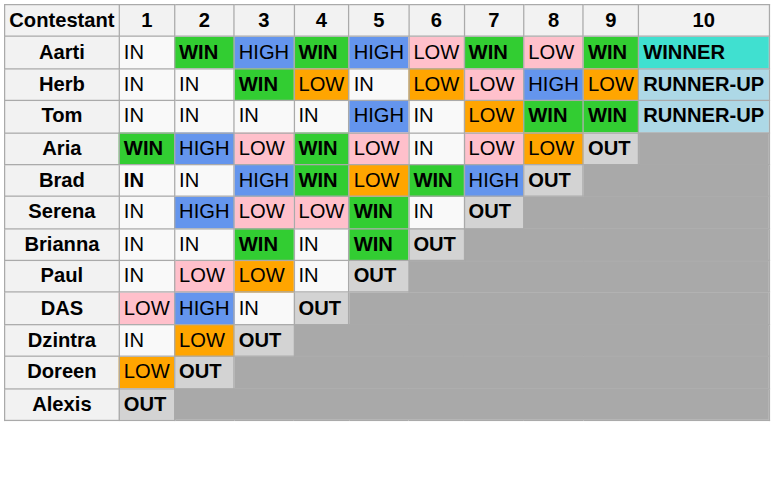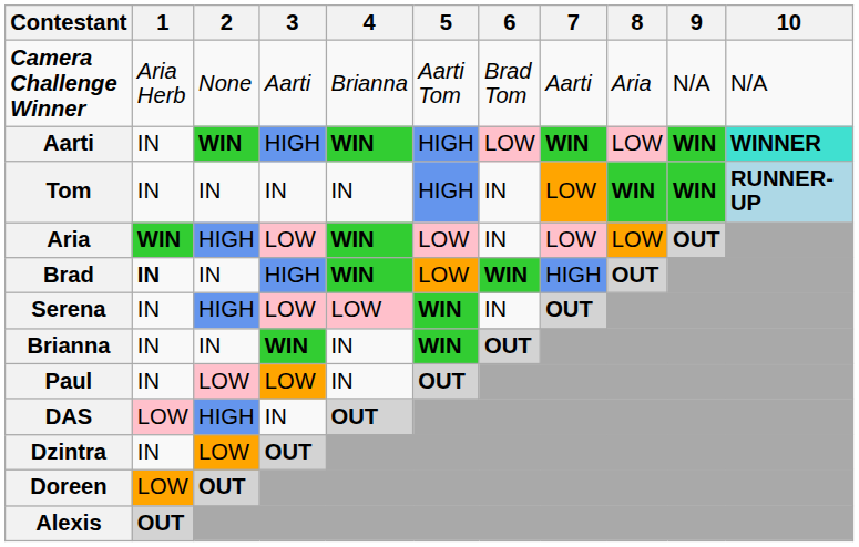 <table class="wikitable" align=>
 <tr>
 <th>Contestant</th>
 <th>1</th>
 <th>2</th>
 <th>3</th>
 <th>4</th>
 <th>5</th>
 <th>6</th>
 <th>7</th>
 <th>8</th>
 <th>9</th>
 <th>10</th>
 </tr>
 <tr>
+<td><strong><em>Camera</em></strong><br><strong><em>Challenge</em></strong><br><strong><em>Winner</em></strong></td>
+<td><em>Aria</em><br><em>Herb</em></td>
+<td><em>None</em></td>
+<td><em>Aarti</em></td>
+<td><em>Brianna</em></td>
+<td><em>Aarti</em><br><em>Tom</em></td>
+<td><em>Brad</em><br><em>Tom</em></td>
+<td><em>Aarti</em></td>
+<td><em>Aria</em></td>
+<td>N/A</td>
+<td>N/A</td>
+</tr>
+<tr>
 <th>Aarti</th>
 <td style="background:offwhite;">IN</td>
 <td style="background:limegreen;"><strong>WIN</strong></td>
 <td style="background:cornflowerblue;">HIGH</td>
 <td style="background:limegreen;"><strong>WIN</strong></td>
 <td style="background:cornflowerblue;">HIGH</td>
 <td style="background:pink;">LOW</td>
 <td style="background:limegreen;"><strong>WIN</strong></td>
 <td style="background:pink;">LOW</td>
 <td style="background:limegreen;"><strong>WIN</strong></td>
 <td style="background:turquoise;"><strong>WINNER</strong></td>
-</tr>
-<tr>
-<th>Herb</th>
-<td style="background:offwhite;">IN</td>
-<td style="background:offwhite;">IN</td>
-<td style="background:limegreen;"><strong>WIN</strong></td>
-<td style="background:orange;">LOW</td>
-<td style="background:offwhite;">IN</td>
-<td style="background:orange;">LOW</td>
-<td style="background:pink;">LOW</td>
-<td style="background:cornflowerblue;">HIGH</td>
-<td style="background:orange;">LOW</td>
-<td style="background:lightblue;"><strong>RUNNER-UP</strong></td>
 </tr>
 <tr>
 <th>Tom</th>
 <td style="background:offwhite;">IN</td>
 <td style="background:offwhite;">IN</td>
 <td style="background:offwhite;">IN</td>
 <td style="background:offwhite;">IN</td>
 <td style="background:cornflowerblue;">HIGH</td>
 <td style="background:offwhite;">IN</td>
 <td style="background:orange;">LOW</td>
 <td style="background:limegreen;"><strong>WIN</strong></td>
 <td style="background:limegreen;"><strong>WIN</strong></td>
 <td style="background:lightblue;"><strong>RUNNER-UP</strong></td>
 </tr>
 <tr>
 <th>Aria</th>
 <td style="background:limegreen;"><strong>WIN</strong></td>
 <td style="background:cornflowerblue;">HIGH</td>
 <td style="background:pink;">LOW</td>
 <td style="background:limegreen;"><strong>WIN</strong></td>
 <td style="background:pink;">LOW</td>
 <td style="background:offwhite;">IN</td>
 <td style="background:pink;">LOW</td>
 <td style="background:orange;">LOW</td>
 <td style="background:lightgray;"><strong>OUT</strong></td>
 <td colspan=1 style="background:darkgray;"></td>
 </tr>
 <tr>
 <th>Brad</th>
 <td style="background:offwhite;"><strong>IN</strong></td>
 <td style="background:offwhite;">IN</td>
 <td style="background:cornflowerblue;">HIGH</td>
 <td style="background:limegreen;"><strong>WIN</strong></td>
 <td style="background:orange;">LOW</td>
 <td style="background:limegreen;"><strong>WIN</strong></td>
 <td style="background:cornflowerblue;">HIGH</td>
 <td style="background:lightgray;"><strong>OUT</strong></td>
 <td colspan=2 style="background:darkgray;"></td>
 </tr>
 <tr>
 <th>Serena</th>
 <td style="background:offwhite;">IN</td>
 <td style="background:cornflowerblue;">HIGH</td>
 <td style="background:pink;">LOW</td>
 <td style="background:pink;">LOW</td>
 <td style="background:limegreen;"><strong>WIN</strong></td>
 <td style="background:offwhite;">IN</td>
 <td style="background:lightgray;"><strong>OUT</strong></td>
 <td colspan=3 style="background:darkgray;"></td>
 </tr>
 <tr>
 <th>Brianna</th>
 <td style="background:offwhite;">IN</td>
 <td style="background:offwhite;">IN</td>
 <td style="background:limegreen;"><strong>WIN</strong></td>
 <td style="background:offwhite;">IN</td>
 <td style="background:limegreen;"><strong>WIN</strong></td>
 <td style="background:lightgray;"><strong>OUT</strong></td>
 <td colspan=4 style="background:darkgray;"></td>
 </tr>
 <tr>
 <th>Paul</th>
 <td style="background:offwhite;">IN</td>
 <td style="background:pink;">LOW</td>
 <td style="background:orange;">LOW</td>
 <td style="background:offwhite;">IN</td>
 <td style="background:lightgray;"><strong>OUT</strong></td>
 <td colspan=5 style="background:darkgray;"></td>
 </tr>
 <tr>
 <th>DAS</th>
 <td style="background:pink;">LOW</td>
 <td style="background:cornflowerblue;">HIGH</td>
 <td style="background:offwhite;">IN</td>
 <td style="background:lightgray;"><strong>OUT</strong></td>
 <td colspan=6 style="background:darkgray;"></td>
 </tr>
 <tr>
 <th>Dzintra</th>
 <td style="background:offwhite;">IN</td>
 <td style="background:orange;">LOW</td>
 <td style="background:lightgray;"><strong>OUT</strong></td>
 <td colspan=7 style="background:darkgray;"></td>
 </tr>
 <tr>
 <th>Doreen</th>
 <td style="background:orange;">LOW</td>
 <td style="background:lightgray;"><strong>OUT</strong></td>
 <td colspan=8 style="background:darkgray;"></td>
 </tr>
 <tr>
 <th>Alexis</th>
 <td style="background:lightgrey;"><strong>OUT</strong></td>
 <td colspan=9 style="background:darkgray;"></td>
 </tr>
 </table>
